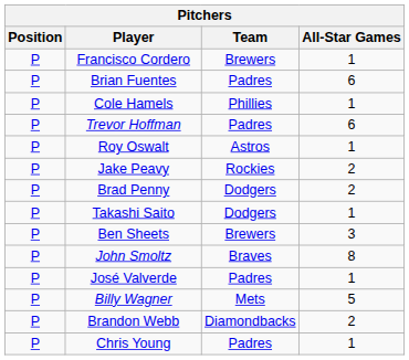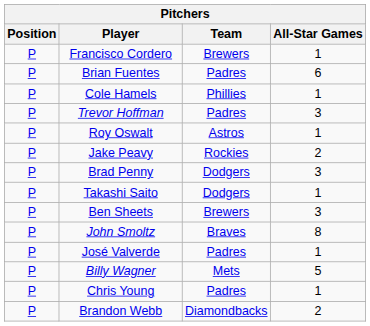 <table class="wikitable" style="font-size: 100%; text-align:center;">
 <tr>
 <th colspan="4">Pitchers</th>
 </tr>
 <tr>
 <th>Position</th>
 <th width="150">Player</th>
 <th width="100">Team</th>
 <th>All-Star Games</th>
 </tr>
 <tr>
 <td><a href='#'>P</a></td>
 <td><a href='#'>Francisco Cordero</a></td>
 <td><a href='#'>Brewers</a></td>
 <td>1</td>
 </tr>
 <tr>
 <td><a href='#'>P</a></td>
 <td><a href='#'>Brian Fuentes</a> </td>
 <td><a href='#'>Padres</a></td>
 <td>6</td>
 </tr>
 <tr>
 <td><a href='#'>P</a></td>
 <td><a href='#'>Cole Hamels</a></td>
 <td><a href='#'>Phillies</a></td>
 <td>1</td>
 </tr>
 <tr>
 <td><a href='#'>P</a></td>
 <td><em><a href='#'>Trevor Hoffman</a></em></td>
 <td><a href='#'>Padres</a></td>
-<td>6</td>
+<td>3</td>
 </tr>
 <tr>
 <td><a href='#'>P</a></td>
 <td><a href='#'>Roy Oswalt</a> </td>
 <td><a href='#'>Astros</a></td>
 <td>1</td>
 </tr>
 <tr>
 <td><a href='#'>P</a></td>
 <td><a href='#'>Jake Peavy</a></td>
 <td><a href='#'>Rockies</a></td>
 <td>2</td>
 </tr>
 <tr>
 <td><a href='#'>P</a></td>
 <td><a href='#'>Brad Penny</a></td>
 <td><a href='#'>Dodgers</a></td>
-<td>2</td>
+<td>3</td>
 </tr>
 <tr>
 <td><a href='#'>P</a></td>
 <td><a href='#'>Takashi Saito</a></td>
 <td><a href='#'>Dodgers</a></td>
 <td>1</td>
 </tr>
 <tr>
 <td><a href='#'>P</a></td>
 <td><a href='#'>Ben Sheets</a></td>
 <td><a href='#'>Brewers</a></td>
 <td>3</td>
 </tr>
 <tr>
 <td><a href='#'>P</a></td>
 <td><em><a href='#'>John Smoltz</a></em> </td>
 <td><a href='#'>Braves</a></td>
 <td>8</td>
 </tr>
 <tr>
 <td><a href='#'>P</a></td>
 <td><a href='#'>José Valverde</a> </td>
 <td><a href='#'>Padres</a></td>
 <td>1</td>
 </tr>
 <tr>
 <td><a href='#'>P</a></td>
 <td><em><a href='#'>Billy Wagner</a></em></td>
 <td><a href='#'>Mets</a></td>
 <td>5</td>
 </tr>
 <tr>
 <td><a href='#'>P</a></td>
+<td><a href='#'>Chris Young</a> </td>
+<td><a href='#'>Padres</a></td>
+<td>1</td>
+</tr>
+<tr>
+<td><a href='#'>P</a></td>
 <td><a href='#'>Brandon Webb</a> </td>
 <td><a href='#'>Diamondbacks</a></td>
 <td>2</td>
 </tr>
-<tr>
-<td><a href='#'>P</a></td>
-<td><a href='#'>Chris Young</a> </td>
-<td><a href='#'>Padres</a></td>
-<td>1</td>
-</tr>
 </table>
